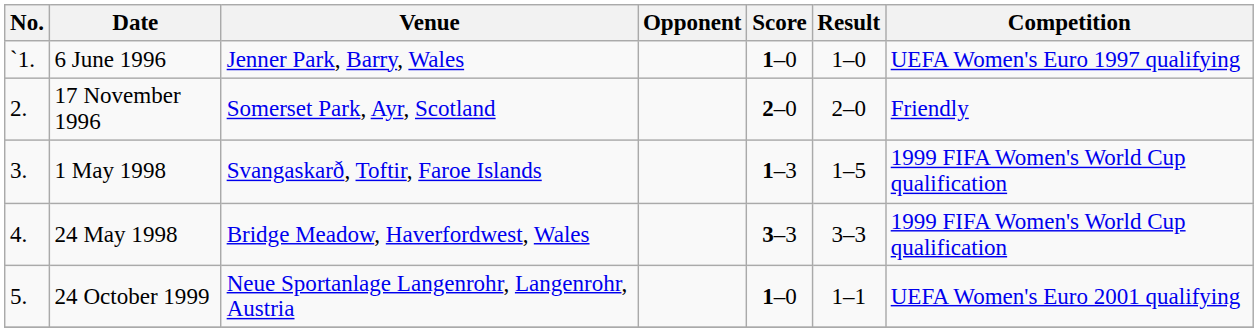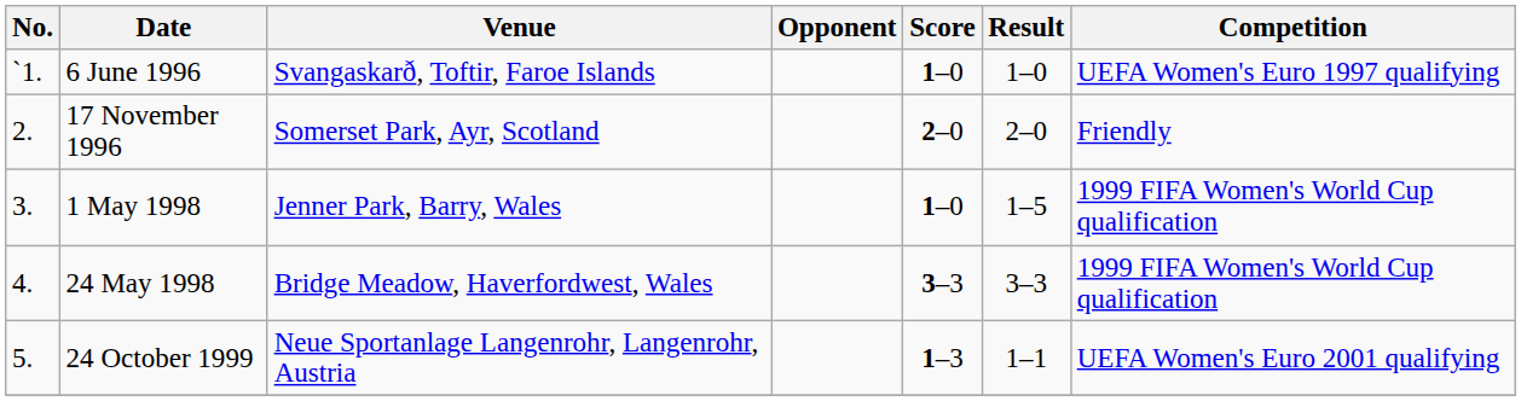 <table class="wikitable">
 <tr>
 <th>No.</th>
 <th>Date</th>
 <th>Venue</th>
 <th>Opponent</th>
 <th>Score</th>
 <th>Result</th>
 <th>Competition</th>
 </tr>
 <tr>
 <td>`1.</td>
 <td>6 June 1996</td>
-<td><a href='#'>Jenner Park</a>, <a href='#'>Barry</a>, <a href='#'>Wales</a></td>
+<td><a href='#'>Svangaskarð</a>, <a href='#'>Toftir</a>, <a href='#'>Faroe Islands</a></td>
 <td></td>
 <td align=center><strong>1</strong>–0</td>
 <td align=center>1–0</td>
 <td><a href='#'>UEFA Women's Euro 1997 qualifying</a></td>
 </tr>
 <tr>
 <td>2.</td>
 <td>17 November 1996</td>
 <td><a href='#'>Somerset Park</a>, <a href='#'>Ayr</a>, <a href='#'>Scotland</a></td>
 <td></td>
 <td align=center><strong>2</strong>–0</td>
 <td align=center>2–0</td>
 <td><a href='#'>Friendly</a></td>
 </tr>
 <tr>
 <td>3.</td>
 <td>1 May 1998</td>
-<td><a href='#'>Svangaskarð</a>, <a href='#'>Toftir</a>, <a href='#'>Faroe Islands</a></td>
+<td><a href='#'>Jenner Park</a>, <a href='#'>Barry</a>, <a href='#'>Wales</a></td>
 <td></td>
-<td align=center><strong>1</strong>–3</td>
+<td align=center><strong>1</strong>–0</td>
 <td align=center>1–5</td>
 <td><a href='#'>1999 FIFA Women's World Cup qualification</a></td>
 </tr>
 <tr>
 <td>4.</td>
 <td>24 May 1998</td>
 <td><a href='#'>Bridge Meadow</a>, <a href='#'>Haverfordwest</a>, <a href='#'>Wales</a></td>
 <td></td>
 <td align=center><strong>3</strong>–3</td>
 <td align=center>3–3</td>
 <td><a href='#'>1999 FIFA Women's World Cup qualification</a></td>
 </tr>
 <tr>
 <td>5.</td>
 <td>24 October 1999</td>
 <td><a href='#'>Neue Sportanlage Langenrohr</a>, <a href='#'>Langenrohr</a>, <a href='#'>Austria</a></td>
 <td></td>
-<td align=center><strong>1</strong>–0</td>
+<td align=center><strong>1</strong>–3</td>
 <td align=center>1–1</td>
 <td><a href='#'>UEFA Women's Euro 2001 qualifying</a></td>
 </tr>
 <tr>
 </tr>
 </table>
